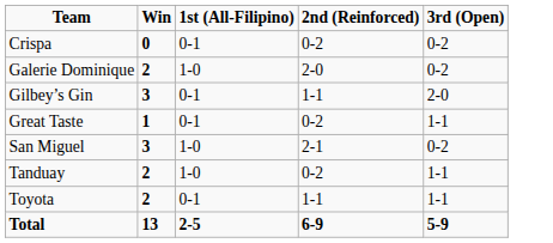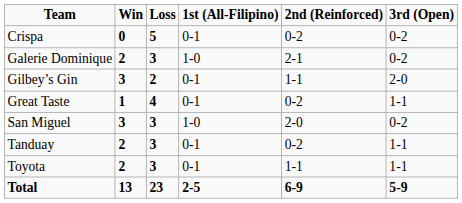 <table class=wikitable sortable>
 <tr align=center>
 <td><strong>Team</strong></td>
 <td><strong>Win</strong></td>
+<td><strong>Loss</strong></td>
 <td><strong>1st (All-Filipino)</strong></td>
 <td><strong>2nd (Reinforced)</strong></td>
 <td><strong>3rd (Open)</strong></td>
 </tr>
 <tr>
 <td>Crispa</td>
 <td><strong>0</strong></td>
+<td><strong>5</strong></td>
 <td>0-1</td>
 <td>0-2</td>
 <td>0-2</td>
 </tr>
 <tr>
 <td>Galerie Dominique</td>
 <td><strong>2</strong></td>
+<td><strong>3</strong></td>
 <td>1-0</td>
-<td>2-0</td>
+<td>2-1</td>
 <td>0-2</td>
 </tr>
 <tr>
 <td>Gilbey’s Gin</td>
 <td><strong>3</strong></td>
+<td><strong>2</strong></td>
 <td>0-1</td>
 <td>1-1</td>
 <td>2-0</td>
 </tr>
 <tr>
 <td>Great Taste</td>
 <td><strong>1</strong></td>
+<td><strong>4</strong></td>
 <td>0-1</td>
 <td>0-2</td>
 <td>1-1</td>
 </tr>
 <tr>
 <td>San Miguel</td>
 <td><strong>3</strong></td>
+<td><strong>3</strong></td>
 <td>1-0</td>
-<td>2-1</td>
+<td>2-0</td>
 <td>0-2</td>
 </tr>
 <tr>
 <td>Tanduay</td>
 <td><strong>2</strong></td>
-<td>1-0</td>
+<td><strong>3</strong></td>
+<td>0-1</td>
 <td>0-2</td>
 <td>1-1</td>
 </tr>
 <tr>
 <td>Toyota</td>
 <td><strong>2</strong></td>
+<td><strong>3</strong></td>
 <td>0-1</td>
 <td>1-1</td>
 <td>1-1</td>
 </tr>
 <tr>
 <td><strong>Total</strong></td>
 <td><strong>13</strong></td>
+<td><strong>23</strong></td>
 <td><strong>2-5</strong></td>
 <td><strong>6-9</strong></td>
 <td><strong>5-9</strong></td>
 </tr>
 </table>
